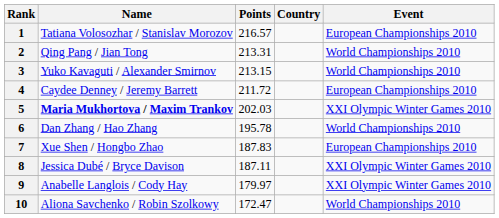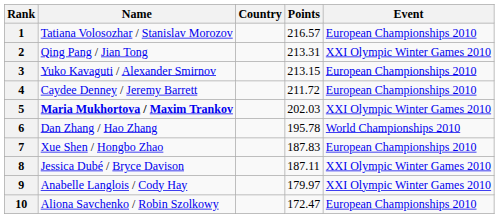 <table class="wikitable sortable">
 <tr>
 <th>Rank</th>
 <th>Name</th>
+<th>Country</th>
 <th>Points</th>
-<th>Country</th>
 <th>Event</th>
 </tr>
 <tr>
 <th>1</th>
 <td><a href='#'>Tatiana Volosozhar</a> / <a href='#'>Stanislav Morozov</a></td>
+<td></td>
 <td>216.57</td>
-<td></td>
 <td><a href='#'>European Championships 2010</a></td>
 </tr>
 <tr>
 <th>2</th>
 <td><a href='#'>Qing Pang</a> / <a href='#'>Jian Tong</a></td>
+<td></td>
 <td>213.31</td>
-<td></td>
-<td><a href='#'>World Championships 2010</a></td>
+<td><a href='#'>XXI Olympic Winter Games 2010</a></td>
 </tr>
 <tr>
 <th>3</th>
 <td><a href='#'>Yuko Kavaguti</a> / <a href='#'>Alexander Smirnov</a></td>
+<td></td>
 <td>213.15</td>
-<td></td>
-<td><a href='#'>World Championships 2010</a></td>
+<td><a href='#'>European Championships 2010</a></td>
 </tr>
 <tr>
 <th>4</th>
 <td><a href='#'>Caydee Denney</a> / <a href='#'>Jeremy Barrett</a></td>
+<td></td>
 <td>211.72</td>
-<td></td>
 <td><a href='#'>European Championships 2010</a></td>
 </tr>
 <tr>
 <th>5</th>
 <td><strong><a href='#'>Maria Mukhortova</a> / <a href='#'>Maxim Trankov</a></strong></td>
+<td></td>
 <td>202.03</td>
-<td></td>
 <td><a href='#'>XXI Olympic Winter Games 2010</a></td>
 </tr>
 <tr>
 <th>6</th>
 <td><a href='#'>Dan Zhang</a> / <a href='#'>Hao Zhang</a></td>
+<td></td>
 <td>195.78</td>
-<td></td>
 <td><a href='#'>World Championships 2010</a></td>
 </tr>
 <tr>
 <th>7</th>
 <td><a href='#'>Xue Shen</a> / <a href='#'>Hongbo Zhao</a></td>
+<td></td>
 <td>187.83</td>
-<td></td>
 <td><a href='#'>European Championships 2010</a></td>
 </tr>
 <tr>
 <th>8</th>
 <td><a href='#'>Jessica Dubé</a> / <a href='#'>Bryce Davison</a></td>
+<td></td>
 <td>187.11</td>
-<td></td>
 <td><a href='#'>XXI Olympic Winter Games 2010</a></td>
 </tr>
 <tr>
 <th>9</th>
 <td><a href='#'>Anabelle Langlois</a> / <a href='#'>Cody Hay</a></td>
+<td></td>
 <td>179.97</td>
-<td></td>
 <td><a href='#'>XXI Olympic Winter Games 2010</a></td>
 </tr>
 <tr>
 <th>10</th>
 <td><a href='#'>Aliona Savchenko</a> / <a href='#'>Robin Szolkowy</a></td>
+<td></td>
 <td>172.47</td>
-<td></td>
-<td><a href='#'>World Championships 2010</a></td>
+<td><a href='#'>European Championships 2010</a></td>
 </tr>
 </table>
